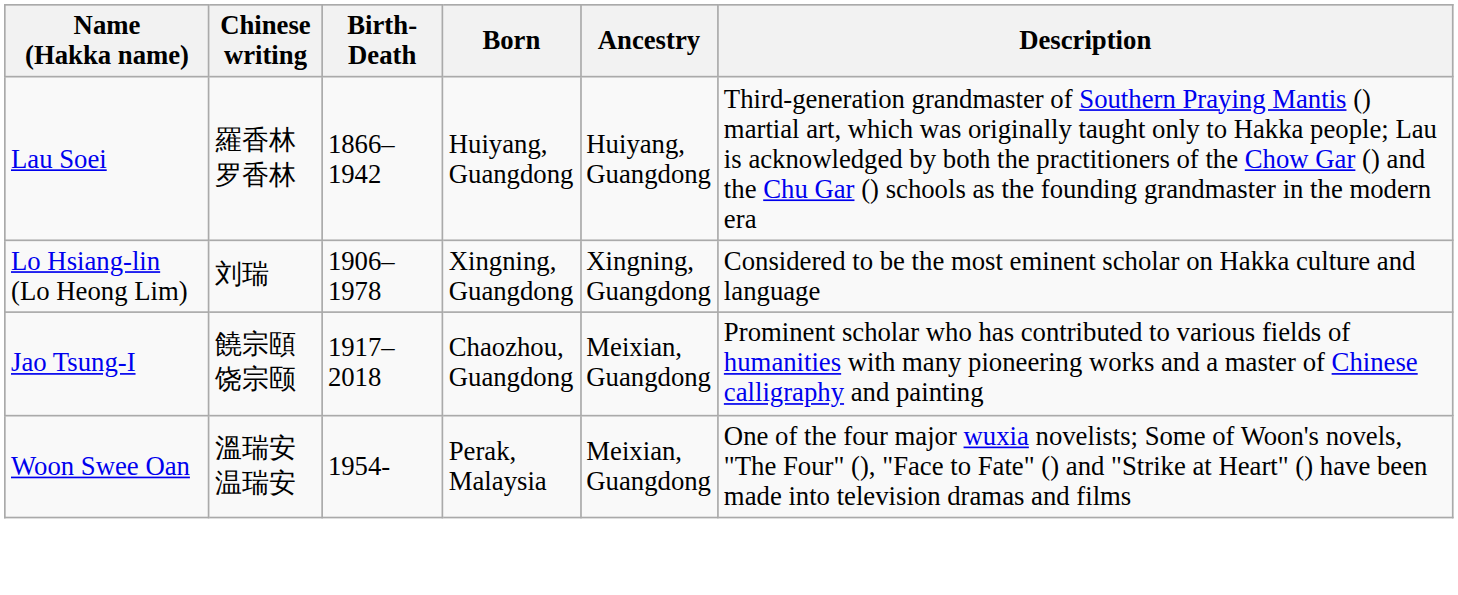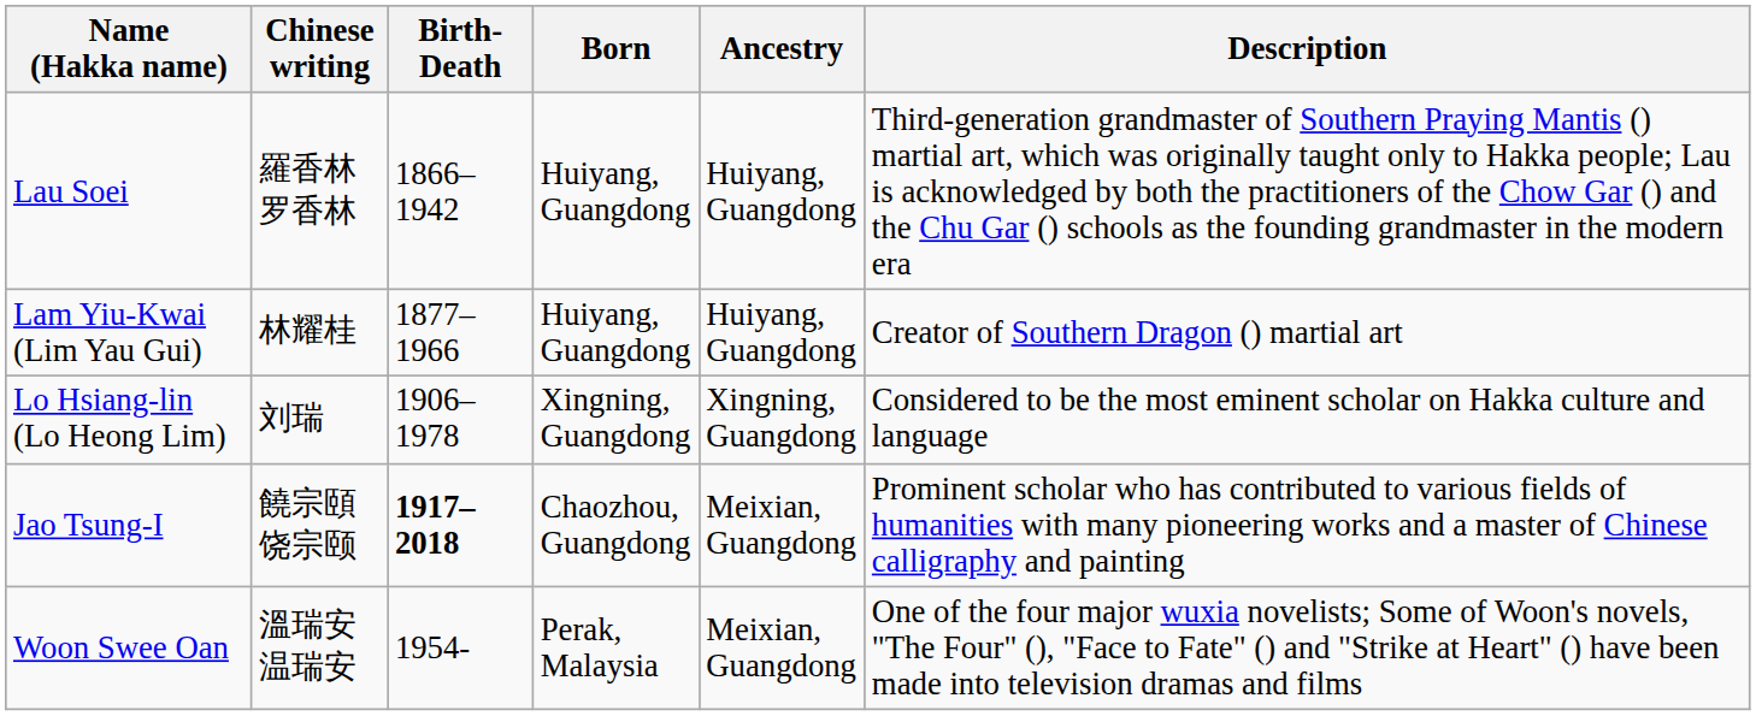 <table class="wikitable">
 <tr>
 <th width="115">Name<br>(Hakka name)</th>
 <th width="60">Chinese writing</th>
 <th width="65">Birth-Death</th>
 <th width="75">Born</th>
 <th width="75">Ancestry</th>
 <th>Description</th>
 </tr>
 <tr>
 <td><a href='#'>Lau Soei</a></td>
 <td>羅香林<br>罗香林</td>
 <td>1866–1942</td>
 <td>Huiyang, Guangdong</td>
 <td>Huiyang, Guangdong</td>
 <td>Third-generation grandmaster of <a href='#'>Southern Praying Mantis</a> () martial art, which was originally taught only to Hakka people; Lau is acknowledged by both the practitioners of the <a href='#'>Chow Gar</a> () and the <a href='#'>Chu Gar</a> () schools as the founding grandmaster in the modern era</td>
 </tr>
 <tr>
+<td><a href='#'>Lam Yiu-Kwai</a><br>(Lim Yau Gui)</td>
+<td>林耀桂</td>
+<td>1877–1966</td>
+<td>Huiyang, Guangdong</td>
+<td>Huiyang, Guangdong</td>
+<td>Creator of <a href='#'>Southern Dragon</a> () martial art</td>
+</tr>
+<tr>
 <td><a href='#'>Lo Hsiang-lin</a><br>(Lo Heong Lim)</td>
 <td>刘瑞</td>
 <td>1906–1978</td>
 <td>Xingning, Guangdong</td>
 <td>Xingning, Guangdong</td>
 <td>Considered to be the most eminent scholar on Hakka culture and language</td>
 </tr>
 <tr>
 <td><a href='#'>Jao Tsung-I</a></td>
 <td>饒宗頤<br>饶宗颐</td>
-<td>1917–2018</td>
+<td><strong>1917–2018</strong></td>
 <td>Chaozhou, Guangdong</td>
 <td>Meixian, Guangdong</td>
 <td>Prominent scholar who has contributed to various fields of <a href='#'>humanities</a> with many pioneering works and a master of <a href='#'>Chinese calligraphy</a> and painting</td>
 </tr>
 <tr>
 <td><a href='#'>Woon Swee Oan</a></td>
 <td>溫瑞安<br>温瑞安</td>
 <td>1954-</td>
 <td>Perak, Malaysia</td>
 <td>Meixian, Guangdong</td>
 <td>One of the four major <a href='#'>wuxia</a> novelists; Some of Woon's novels, "The Four" (), "Face to Fate" () and "Strike at Heart" () have been made into television dramas and films</td>
 </tr>
 </table>
